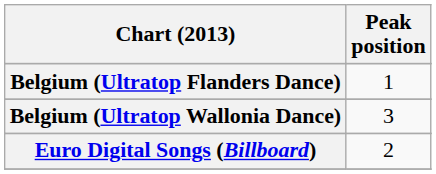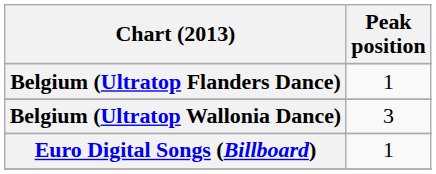 <table class="wikitable sortable plainrowheaders">
 <tr>
 <th scope="col">Chart (2013)</th>
 <th scope="col">Peak<br>position</th>
 </tr>
 <tr>
 </tr>
 <tr>
 <th scope="row">Belgium (<a href='#'>Ultratop</a> Flanders Dance)</th>
 <td align="center">1</td>
 </tr>
 <tr>
 </tr>
 <tr>
 <th scope="row">Belgium (<a href='#'>Ultratop</a> Wallonia Dance)</th>
 <td align="center">3</td>
 </tr>
 <tr>
 </tr>
 <tr>
 <th scope="row"><a href='#'>Euro Digital Songs</a> (<em><a href='#'>Billboard</a></em>)</th>
-<td align="center">2</td>
+<td align="center">1</td>
 </tr>
 <tr>
 </tr>
 <tr>
 </tr>
 <tr>
 </tr>
 <tr>
 </tr>
 <tr>
 </tr>
 <tr>
 </tr>
 <tr>
 </tr>
 </table>
